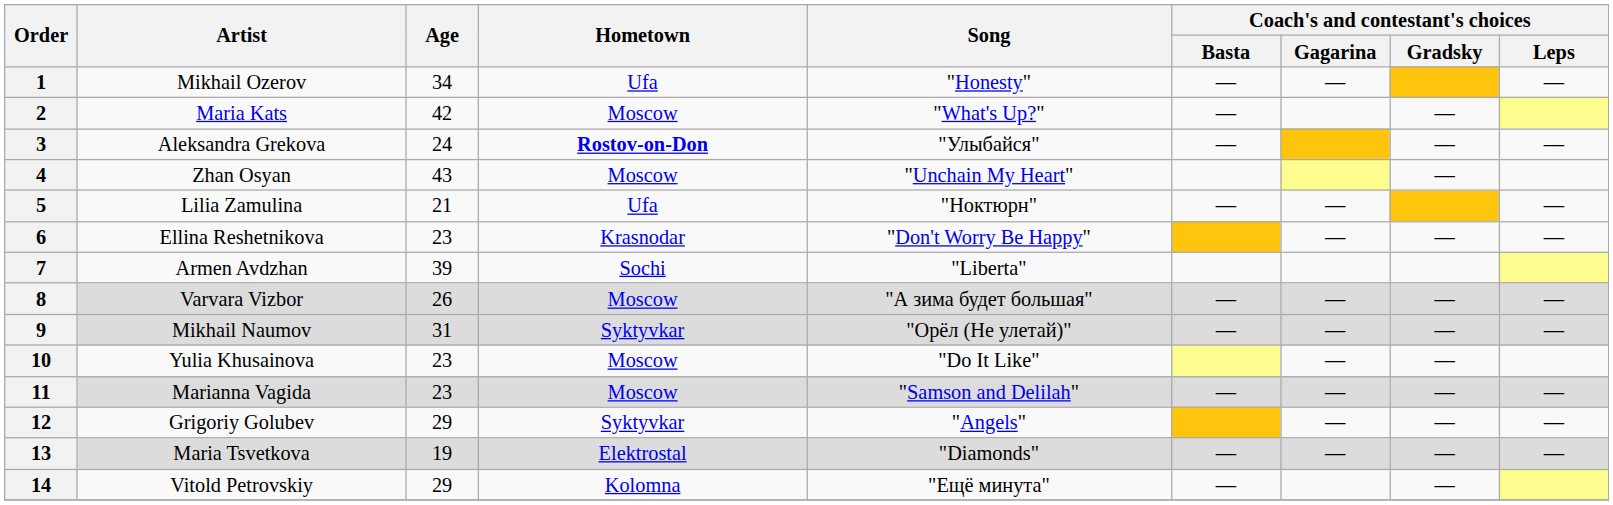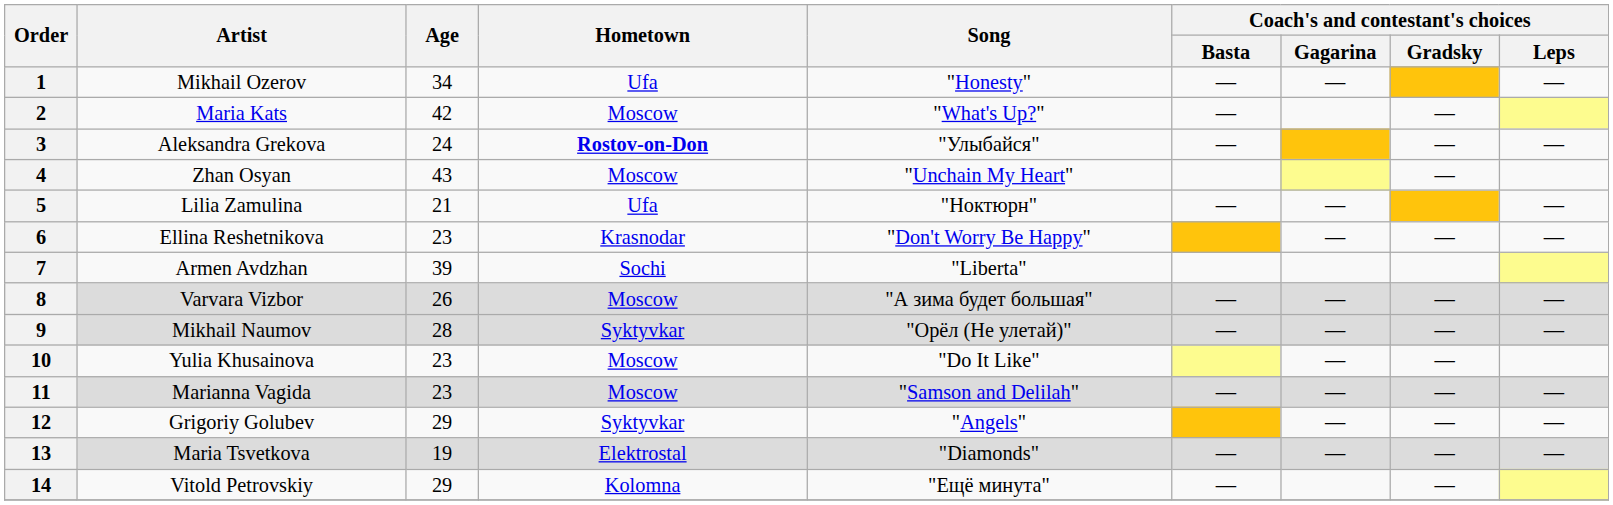 <table class="wikitable" style="text-align:center; line-height:17px; width:100%;">
 <tr>
 <th scope="col" rowspan="2" style="width:04%;">Order</th>
 <th scope="col" rowspan="2" style="width:18%;">Artist</th>
 <th scope="col" rowspan="2" style="width:04%;">Age</th>
 <th scope="col" rowspan="2" style="width:18%;">Hometown</th>
 <th scope="col" rowspan="2" style="width:20%;">Song</th>
 <th scope="col" colspan="4" style="width:24%;">Coach's and contestant's choices</th>
 </tr>
 <tr>
 <th style="width:06%;">Basta</th>
 <th style="width:06%;">Gagarina</th>
 <th style="width:06%;">Gradsky</th>
 <th style="width:06%;">Leps</th>
 </tr>
 <tr>
 <th>1</th>
 <td>Mikhail Ozerov</td>
 <td>34</td>
 <td><a href='#'>Ufa</a></td>
 <td>"<a href='#'>Honesty</a>"</td>
 <td>—</td>
 <td>—</td>
 <td style="background:#FFC40C;"><strong></strong></td>
 <td>—</td>
 </tr>
 <tr>
 <th>2</th>
 <td><a href='#'>Maria Kats</a></td>
 <td>42</td>
 <td><a href='#'>Moscow</a></td>
 <td>"<a href='#'>What's Up?</a>"</td>
 <td>—</td>
 <td><strong></strong></td>
 <td>—</td>
 <td style="background:#fdfc8f;"><strong></strong></td>
 </tr>
 <tr>
 <th>3</th>
 <td>Aleksandra Grekova</td>
 <td>24</td>
 <td><strong><a href='#'>Rostov-on-Don</a></strong></td>
 <td>"Улыбайся"</td>
 <td>—</td>
 <td style="background:#FFC40C;"><strong></strong></td>
 <td>—</td>
 <td>—</td>
 </tr>
 <tr>
 <th>4</th>
 <td>Zhan Osyan</td>
 <td>43</td>
 <td><a href='#'>Moscow</a></td>
 <td>"<a href='#'>Unchain My Heart</a>"</td>
 <td><strong></strong></td>
 <td style="background:#fdfc8f;"><strong></strong></td>
 <td>—</td>
 <td><strong></strong></td>
 </tr>
 <tr>
 <th>5</th>
 <td>Lilia Zamulina</td>
 <td>21</td>
 <td><a href='#'>Ufa</a></td>
 <td>"Ноктюрн"</td>
 <td>—</td>
 <td>—</td>
 <td style="background:#FFC40C;"><strong></strong></td>
 <td>—</td>
 </tr>
 <tr>
 <th>6</th>
 <td>Ellina Reshetnikova</td>
 <td>23</td>
 <td><a href='#'>Krasnodar</a></td>
 <td>"<a href='#'>Don't Worry Be Happy</a>"</td>
 <td style="background:#FFC40C;"><strong></strong></td>
 <td>—</td>
 <td>—</td>
 <td>—</td>
 </tr>
 <tr>
 <th>7</th>
 <td>Armen Avdzhan</td>
 <td>39</td>
 <td><a href='#'>Sochi</a></td>
 <td>"Liberta"</td>
 <td><strong></strong></td>
 <td><strong></strong></td>
 <td><strong></strong></td>
 <td style="background:#fdfc8f;"><strong></strong></td>
 </tr>
 <tr style="background:#DCDCDC;">
 <th>8</th>
 <td>Varvara Vizbor</td>
 <td>26</td>
 <td><a href='#'>Moscow</a></td>
 <td>"А зима будет большая"</td>
 <td>—</td>
 <td>—</td>
 <td>—</td>
 <td>—</td>
 </tr>
 <tr style="background:#DCDCDC;">
 <th>9</th>
 <td>Mikhail Naumov</td>
-<td>31</td>
+<td>28</td>
 <td><a href='#'>Syktyvkar</a></td>
 <td>"Орёл (Не улетай)"</td>
 <td>—</td>
 <td>—</td>
 <td>—</td>
 <td>—</td>
 </tr>
 <tr>
 <th>10</th>
 <td>Yulia Khusainova</td>
 <td>23</td>
 <td><a href='#'>Moscow</a></td>
 <td>"Do It Like"</td>
 <td style="background:#fdfc8f;"><strong></strong></td>
 <td>—</td>
 <td>—</td>
 <td><strong></strong></td>
 </tr>
 <tr style="background:#DCDCDC;">
 <th>11</th>
 <td>Marianna Vagida</td>
 <td>23</td>
 <td><a href='#'>Moscow</a></td>
 <td>"<a href='#'>Samson and Delilah</a>"</td>
 <td>—</td>
 <td>—</td>
 <td>—</td>
 <td>—</td>
 </tr>
 <tr>
 <th>12</th>
 <td>Grigoriy Golubev</td>
 <td>29</td>
 <td><a href='#'>Syktyvkar</a></td>
 <td>"<a href='#'>Angels</a>"</td>
 <td style="background:#FFC40C;"><strong></strong></td>
 <td>—</td>
 <td>—</td>
 <td>—</td>
 </tr>
 <tr style="background:#DCDCDC;">
 <th>13</th>
 <td>Maria Tsvetkova</td>
 <td>19</td>
 <td><a href='#'>Elektrostal</a></td>
 <td>"Diamonds"</td>
 <td>—</td>
 <td>—</td>
 <td>—</td>
 <td>—</td>
 </tr>
 <tr>
 <th>14</th>
 <td>Vitold Petrovskiy</td>
 <td>29</td>
 <td><a href='#'>Kolomna</a></td>
 <td>"Ещё минута"</td>
 <td>—</td>
 <td><strong></strong></td>
 <td>—</td>
 <td style="background:#fdfc8f;"><strong></strong></td>
 </tr>
 <tr>
 </tr>
 </table>
